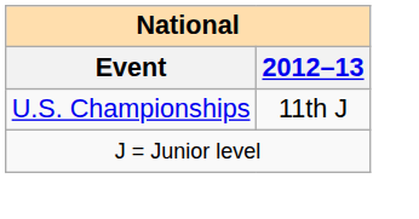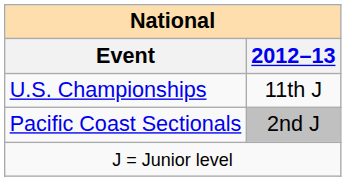 <table class="wikitable" style="text-align:center">
 <tr>
 <th style="background-color: #ffdead; " colspan=2 align=center>National</th>
 </tr>
 <tr>
 <th>Event</th>
 <th><a href='#'>2012–13</a></th>
 </tr>
 <tr>
 <td align=left><a href='#'>U.S. Championships</a></td>
 <td>11th J</td>
 </tr>
 <tr>
+<td align=left><a href='#'>Pacific Coast Sectionals</a></td>
+<td bgcolor=silver>2nd J</td>
+</tr>
+<tr>
 <td colspan=2 align=center><small> J = Junior level </small></td>
 </tr>
 </table>
